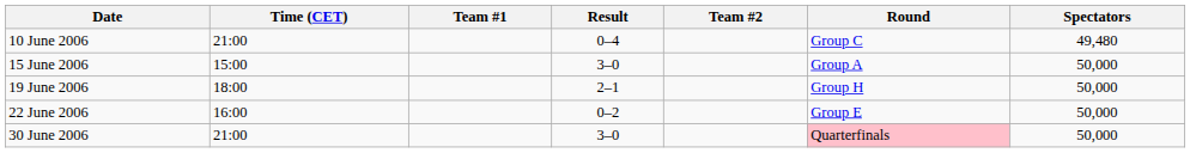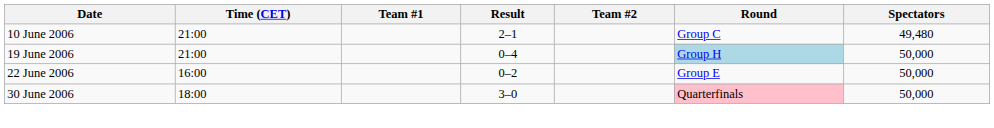 <table class="wikitable"  style="text-align:left; width:100%;">
 <tr>
 <th>Date</th>
 <th>Time (<a href='#'>CET</a>)</th>
 <th>Team #1</th>
 <th>Result</th>
 <th>Team #2</th>
 <th>Round</th>
 <th>Spectators</th>
 </tr>
 <tr>
 <td>10 June 2006</td>
 <td>21:00</td>
 <td></td>
-<td style="text-align:center;">0–4</td>
+<td style="text-align:center;">2–1</td>
 <td></td>
 <td><a href='#'>Group C</a></td>
 <td style="text-align:center;">49,480</td>
 </tr>
 <tr>
-<td>15 June 2006</td>
-<td>15:00</td>
+<td>19 June 2006</td>
+<td>21:00</td>
 <td></td>
-<td style="text-align:center;">3–0</td>
+<td style="text-align:center;">0–4</td>
 <td></td>
-<td><a href='#'>Group A</a></td>
-<td style="text-align:center;">50,000</td>
-</tr>
-<tr>
-<td>19 June 2006</td>
-<td>18:00</td>
-<td></td>
-<td style="text-align:center;">2–1</td>
-<td></td>
-<td><a href='#'>Group H</a></td>
+<td style="background: lightblue;"><a href='#'>Group H</a></td>
 <td style="text-align:center;">50,000</td>
 </tr>
 <tr>
 <td>22 June 2006</td>
 <td>16:00</td>
 <td></td>
 <td style="text-align:center;">0–2</td>
 <td></td>
 <td><a href='#'>Group E</a></td>
 <td style="text-align:center;">50,000</td>
 </tr>
 <tr>
 <td>30 June 2006</td>
-<td>21:00</td>
+<td>18:00</td>
 <td></td>
 <td style="text-align:center;">3–0</td>
 <td></td>
 <td style="background: pink;">Quarterfinals</td>
 <td style="text-align:center;">50,000</td>
 </tr>
 </table>
